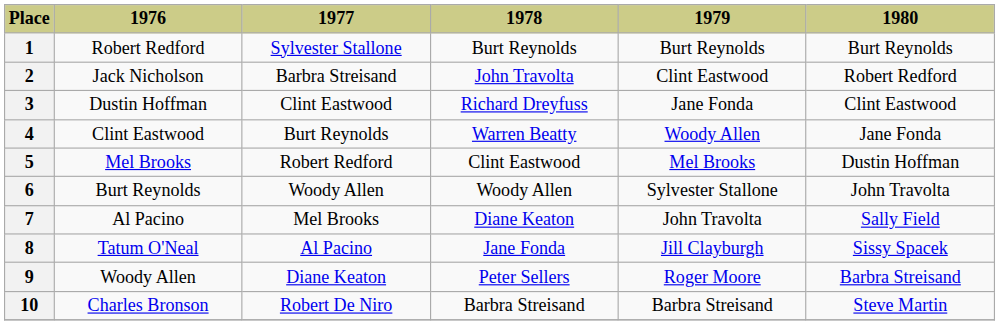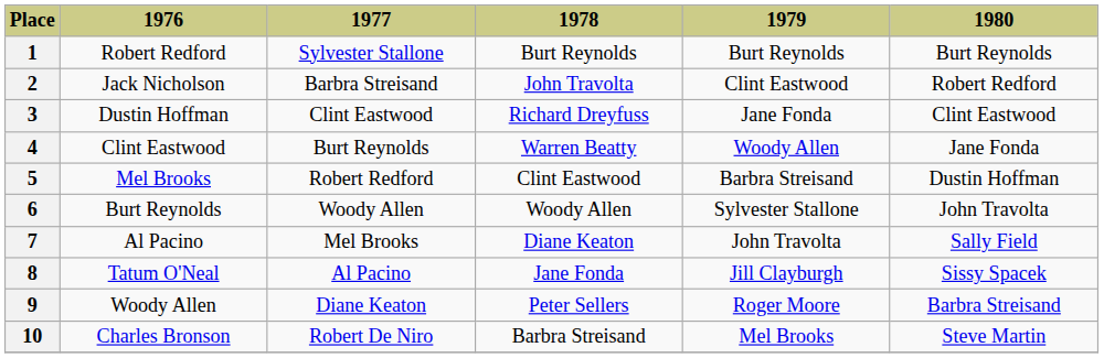 <table class="wikitable" style="text-align:center">
 <tr>
 <th scope="col" style="background:#CC8" width="5%">Place</th>
 <th scope="col" style="background:#CC8" width="19%">1976</th>
 <th scope="col" style="background:#CC8" width="19%">1977</th>
 <th scope="col" style="background:#CC8" width="19%">1978</th>
 <th scope="col" style="background:#CC8" width="19%">1979</th>
 <th scope="col" style="background:#CC8" width="19%">1980</th>
 </tr>
 <tr>
 <th scope="row">1</th>
 <td>Robert Redford</td>
 <td><a href='#'>Sylvester Stallone</a></td>
 <td>Burt Reynolds</td>
 <td>Burt Reynolds</td>
 <td>Burt Reynolds</td>
 </tr>
 <tr>
 <th scope="row">2</th>
 <td>Jack Nicholson</td>
 <td>Barbra Streisand</td>
 <td><a href='#'>John Travolta</a></td>
 <td>Clint Eastwood</td>
 <td>Robert Redford</td>
 </tr>
 <tr>
 <th scope="row">3</th>
 <td>Dustin Hoffman</td>
 <td>Clint Eastwood</td>
 <td><a href='#'>Richard Dreyfuss</a></td>
 <td>Jane Fonda</td>
 <td>Clint Eastwood</td>
 </tr>
 <tr>
 <th scope="row">4</th>
 <td>Clint Eastwood</td>
 <td>Burt Reynolds</td>
 <td><a href='#'>Warren Beatty</a></td>
 <td><a href='#'>Woody Allen</a></td>
 <td>Jane Fonda</td>
 </tr>
 <tr>
 <th scope="row">5</th>
 <td><a href='#'>Mel Brooks</a></td>
 <td>Robert Redford</td>
 <td>Clint Eastwood</td>
-<td><a href='#'>Mel Brooks</a></td>
+<td>Barbra Streisand</td>
 <td>Dustin Hoffman</td>
 </tr>
 <tr>
 <th scope="row">6</th>
 <td>Burt Reynolds</td>
 <td>Woody Allen</td>
 <td>Woody Allen</td>
 <td>Sylvester Stallone</td>
 <td>John Travolta</td>
 </tr>
 <tr>
 <th scope="row">7</th>
 <td>Al Pacino</td>
 <td>Mel Brooks</td>
 <td><a href='#'>Diane Keaton</a></td>
 <td>John Travolta</td>
 <td><a href='#'>Sally Field</a></td>
 </tr>
 <tr>
 <th scope="row">8</th>
 <td><a href='#'>Tatum O'Neal</a></td>
 <td><a href='#'>Al Pacino</a></td>
 <td><a href='#'>Jane Fonda</a></td>
 <td><a href='#'>Jill Clayburgh</a></td>
 <td><a href='#'>Sissy Spacek</a></td>
 </tr>
 <tr>
 <th scope="row">9</th>
 <td>Woody Allen</td>
 <td><a href='#'>Diane Keaton</a></td>
 <td><a href='#'>Peter Sellers</a></td>
 <td><a href='#'>Roger Moore</a></td>
 <td><a href='#'>Barbra Streisand</a></td>
 </tr>
 <tr>
 <th scope="row">10</th>
 <td><a href='#'>Charles Bronson</a></td>
 <td><a href='#'>Robert De Niro</a></td>
 <td>Barbra Streisand</td>
-<td>Barbra Streisand</td>
+<td><a href='#'>Mel Brooks</a></td>
 <td><a href='#'>Steve Martin</a></td>
 </tr>
 <tr>
 </tr>
 </table>
